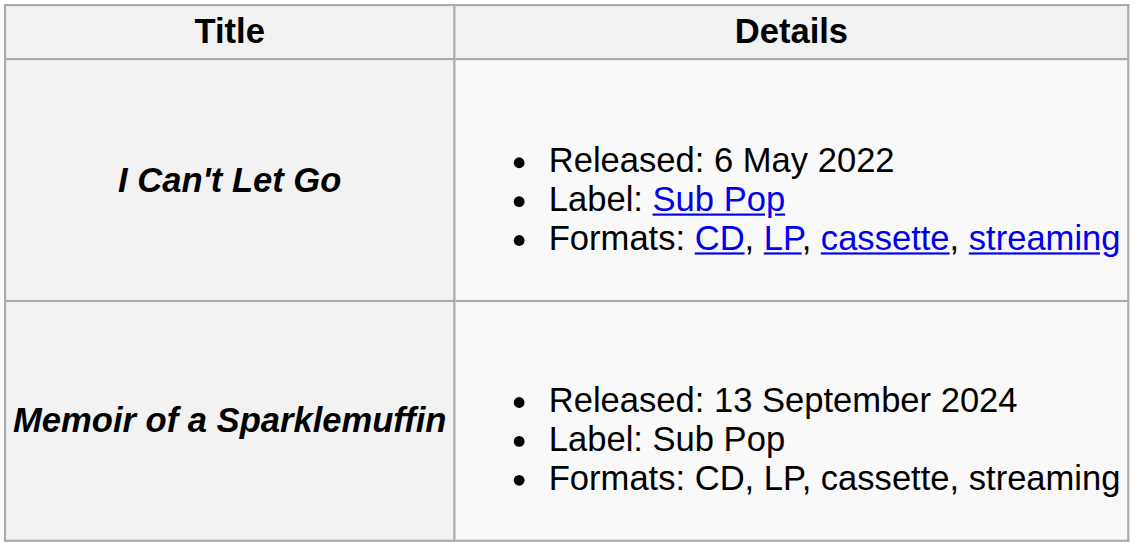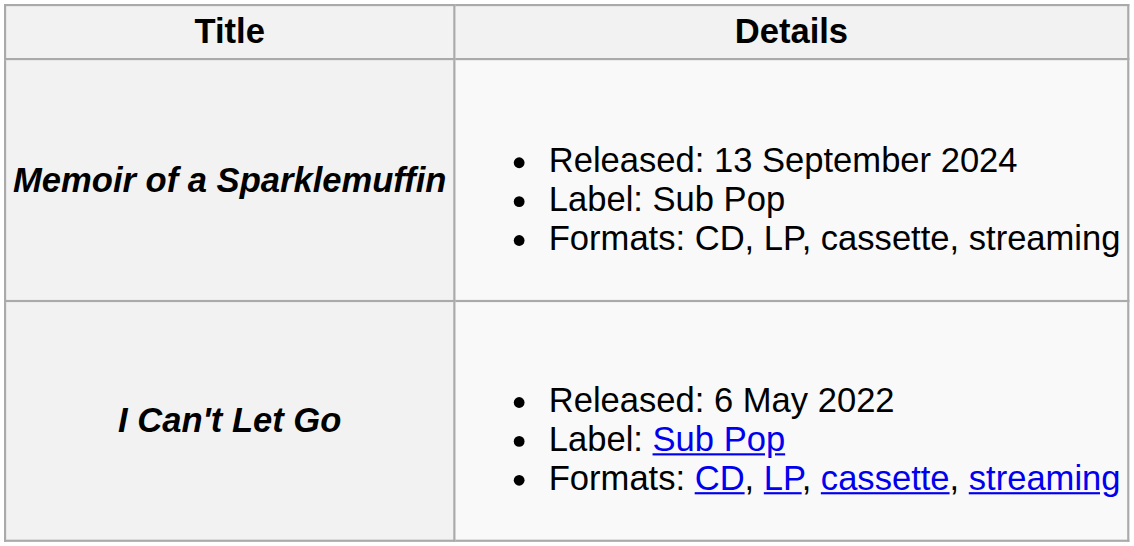 <table class="wikitable plainrowheaders">
 <tr>
 <th scope="col">Title</th>
 <th scope="col">Details</th>
 </tr>
 <tr>
+<th scope="row"><em>Memoir of a Sparklemuffin</em></th>
+<td><br><ul><li>Released: 13 September 2024</li><li>Label: Sub Pop</li><li>Formats: CD, LP, cassette, streaming</li></ul></td>
+</tr>
+<tr>
 <th scope="row"><em>I Can't Let Go</em></th>
 <td><br><ul><li>Released: 6 May 2022</li><li>Label: <a href='#'>Sub Pop</a></li><li>Formats: <a href='#'>CD</a>, <a href='#'>LP</a>, <a href='#'>cassette</a>, <a href='#'>streaming</a></li></ul></td>
 </tr>
-<tr>
-<th scope="row"><em>Memoir of a Sparklemuffin</em></th>
-<td><br><ul><li>Released: 13 September 2024</li><li>Label: Sub Pop</li><li>Formats: CD, LP, cassette, streaming</li></ul></td>
-</tr>
 </table>
